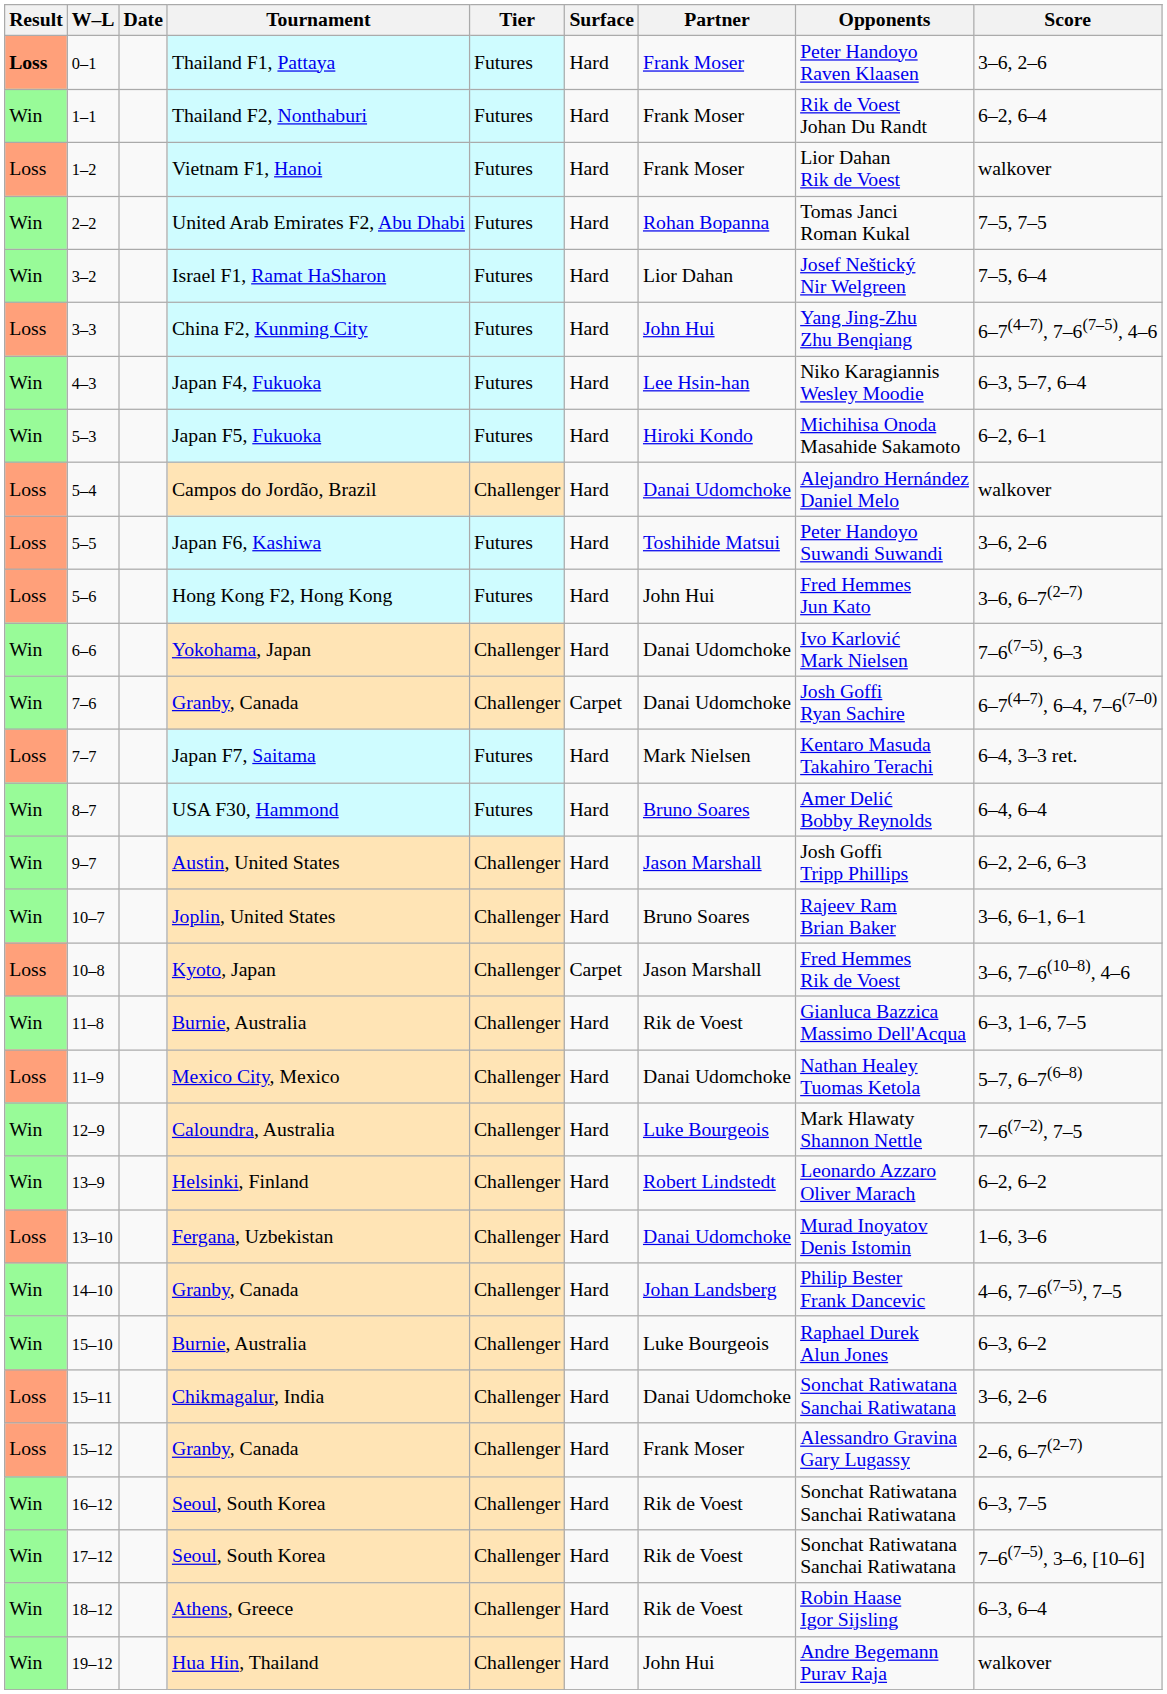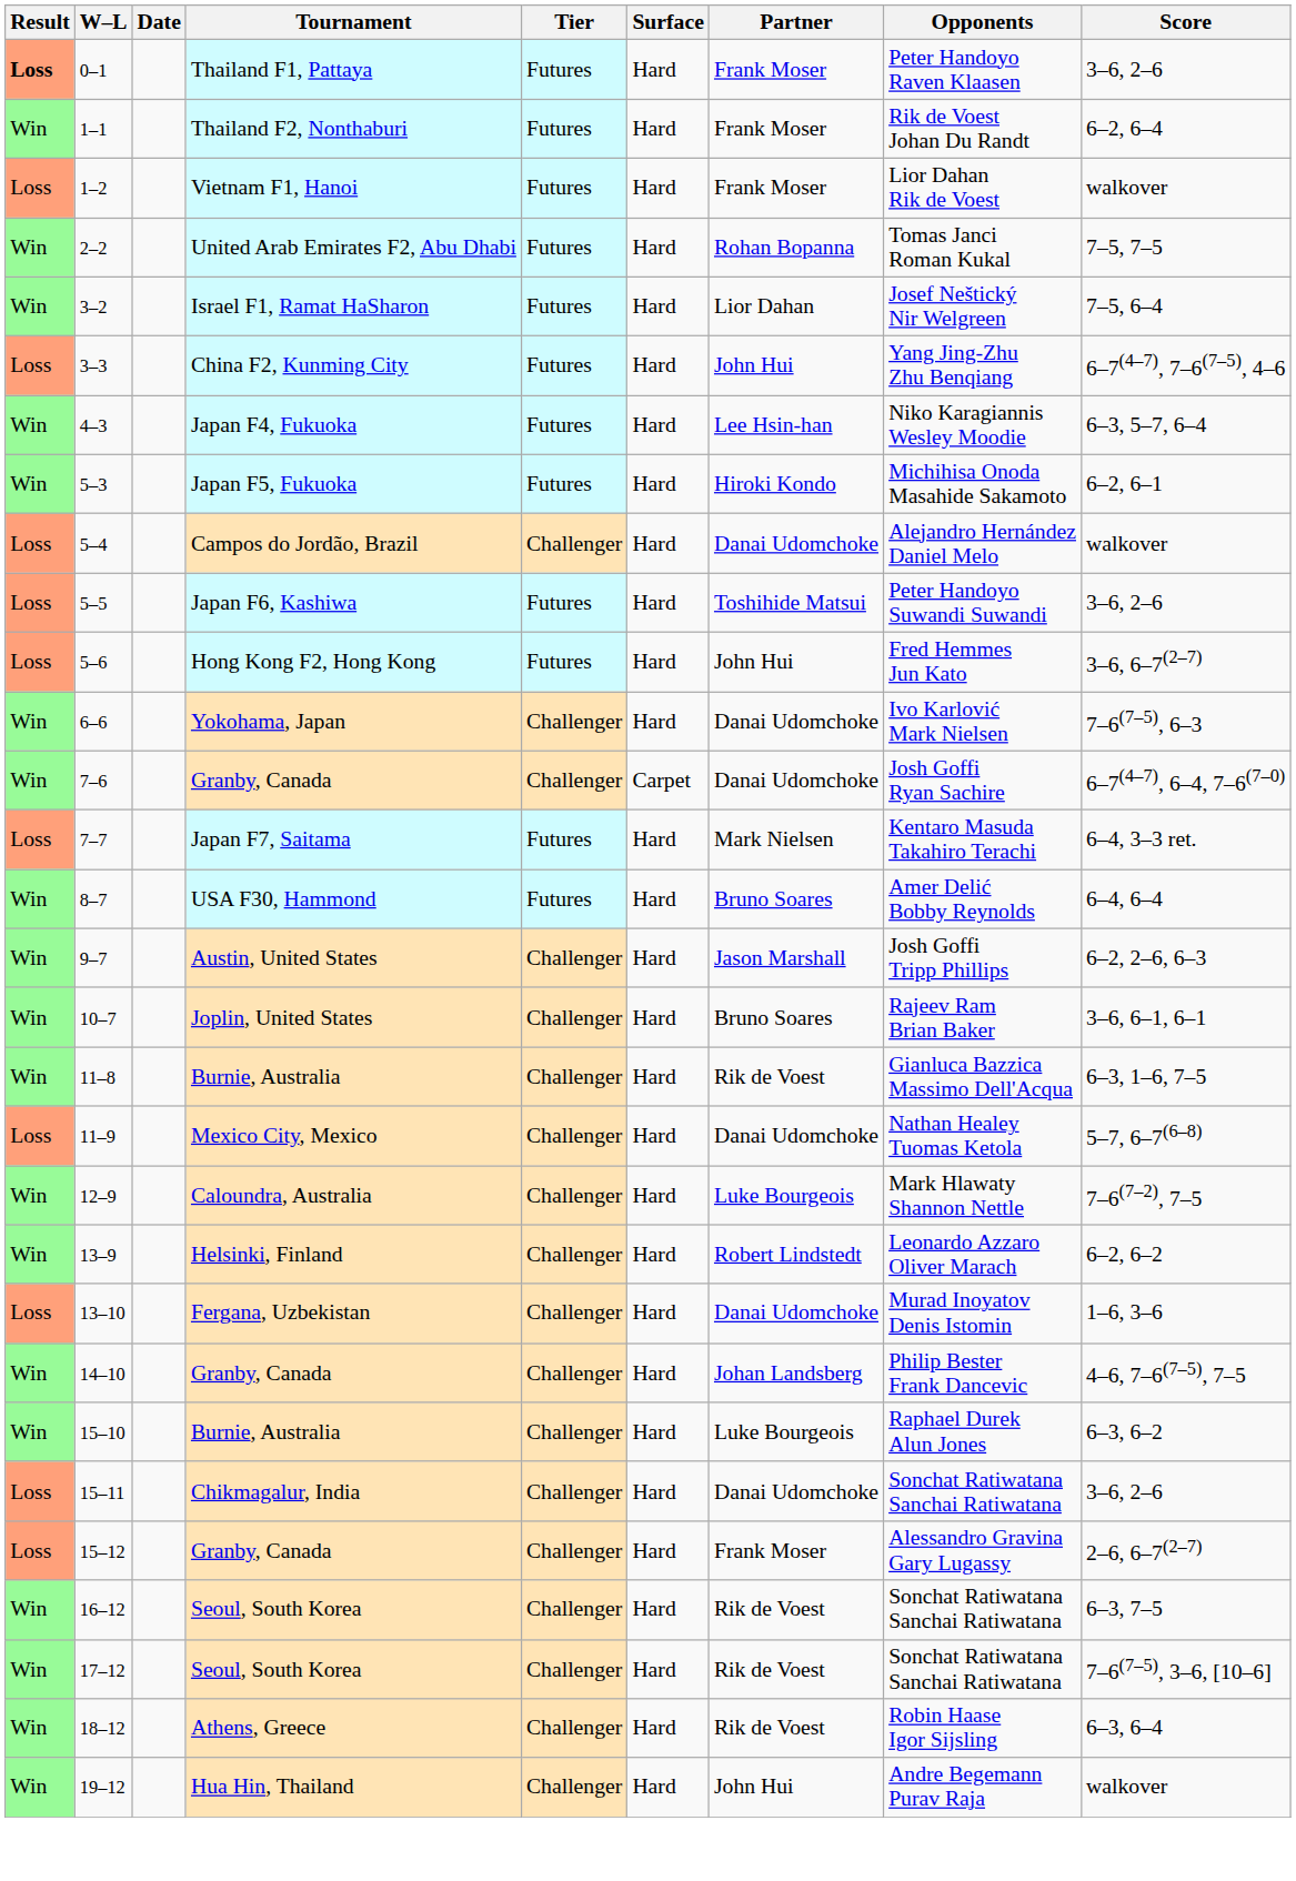 <table class="sortable wikitable">
 <tr>
 <th>Result</th>
 <th class=unsortable>W–L</th>
 <th>Date</th>
 <th>Tournament</th>
 <th>Tier</th>
 <th>Surface</th>
 <th>Partner</th>
 <th>Opponents</th>
 <th class=unsortable>Score</th>
 </tr>
 <tr>
 <td bgcolor=FFA07A><strong>Loss</strong></td>
 <td><small>0–1</small></td>
 <td></td>
 <td style=background:#cffcff>Thailand F1, <a href='#'>Pattaya</a></td>
 <td style=background:#cffcff>Futures</td>
 <td>Hard</td>
 <td> <a href='#'>Frank Moser</a></td>
 <td> <a href='#'>Peter Handoyo</a> <br> <a href='#'>Raven Klaasen</a></td>
 <td>3–6, 2–6</td>
 </tr>
 <tr>
 <td bgcolor=98FB98>Win</td>
 <td><small>1–1</small></td>
 <td></td>
 <td style=background:#cffcff>Thailand F2, <a href='#'>Nonthaburi</a></td>
 <td style=background:#cffcff>Futures</td>
 <td>Hard</td>
 <td> Frank Moser</td>
 <td> <a href='#'>Rik de Voest</a> <br> Johan Du Randt</td>
 <td>6–2, 6–4</td>
 </tr>
 <tr>
 <td bgcolor=FFA07A>Loss</td>
 <td><small>1–2</small></td>
 <td></td>
 <td style=background:#cffcff>Vietnam F1, <a href='#'>Hanoi</a></td>
 <td style=background:#cffcff>Futures</td>
 <td>Hard</td>
 <td> Frank Moser</td>
 <td> Lior Dahan <br> <a href='#'>Rik de Voest</a></td>
 <td>walkover</td>
 </tr>
 <tr>
 <td bgcolor=98FB98>Win</td>
 <td><small>2–2</small></td>
 <td></td>
 <td style=background:#cffcff>United Arab Emirates F2, <a href='#'>Abu Dhabi</a></td>
 <td style=background:#cffcff>Futures</td>
 <td>Hard</td>
 <td> <a href='#'>Rohan Bopanna</a></td>
 <td> Tomas Janci <br> Roman Kukal</td>
 <td>7–5, 7–5</td>
 </tr>
 <tr>
 <td bgcolor=98FB98>Win</td>
 <td><small>3–2</small></td>
 <td></td>
 <td style=background:#cffcff>Israel F1, <a href='#'>Ramat HaSharon</a></td>
 <td style=background:#cffcff>Futures</td>
 <td>Hard</td>
 <td> Lior Dahan</td>
 <td> <a href='#'>Josef Neštický</a> <br> <a href='#'>Nir Welgreen</a></td>
 <td>7–5, 6–4</td>
 </tr>
 <tr>
 <td bgcolor=FFA07A>Loss</td>
 <td><small>3–3</small></td>
 <td></td>
 <td style=background:#cffcff>China F2, <a href='#'>Kunming City</a></td>
 <td style=background:#cffcff>Futures</td>
 <td>Hard</td>
 <td> <a href='#'>John Hui</a></td>
 <td> <a href='#'>Yang Jing-Zhu</a> <br> <a href='#'>Zhu Benqiang</a></td>
 <td>6–7<sup>(4–7)</sup>, 7–6<sup>(7–5)</sup>, 4–6</td>
 </tr>
 <tr>
 <td bgcolor=98FB98>Win</td>
 <td><small>4–3</small></td>
 <td></td>
 <td style=background:#cffcff>Japan F4, <a href='#'>Fukuoka</a></td>
 <td style=background:#cffcff>Futures</td>
 <td>Hard</td>
 <td> <a href='#'>Lee Hsin-han</a></td>
 <td> Niko Karagiannis <br> <a href='#'>Wesley Moodie</a></td>
 <td>6–3, 5–7, 6–4</td>
 </tr>
 <tr>
 <td bgcolor=98FB98>Win</td>
 <td><small>5–3</small></td>
 <td></td>
 <td style=background:#cffcff>Japan F5, <a href='#'>Fukuoka</a></td>
 <td style=background:#cffcff>Futures</td>
 <td>Hard</td>
 <td> <a href='#'>Hiroki Kondo</a></td>
 <td> <a href='#'>Michihisa Onoda</a> <br> Masahide Sakamoto</td>
 <td>6–2, 6–1</td>
 </tr>
 <tr>
 <td bgcolor=FFA07A>Loss</td>
 <td><small>5–4</small></td>
 <td></td>
 <td style="background:moccasin;">Campos do Jordão, Brazil</td>
 <td style="background:moccasin;">Challenger</td>
 <td>Hard</td>
 <td> <a href='#'>Danai Udomchoke</a></td>
 <td> <a href='#'>Alejandro Hernández</a> <br> <a href='#'>Daniel Melo</a></td>
 <td>walkover</td>
 </tr>
 <tr>
 <td bgcolor=FFA07A>Loss</td>
 <td><small>5–5</small></td>
 <td></td>
 <td style=background:#cffcff>Japan F6, <a href='#'>Kashiwa</a></td>
 <td style=background:#cffcff>Futures</td>
 <td>Hard</td>
 <td> <a href='#'>Toshihide Matsui</a></td>
 <td> <a href='#'>Peter Handoyo</a> <br> <a href='#'>Suwandi Suwandi</a></td>
 <td>3–6, 2–6</td>
 </tr>
 <tr>
 <td bgcolor=FFA07A>Loss</td>
 <td><small>5–6</small></td>
 <td></td>
 <td style=background:#cffcff>Hong Kong F2, Hong Kong</td>
 <td style=background:#cffcff>Futures</td>
 <td>Hard</td>
 <td> John Hui</td>
 <td> <a href='#'>Fred Hemmes</a> <br> <a href='#'>Jun Kato</a></td>
 <td>3–6, 6–7<sup>(2–7)</sup></td>
 </tr>
 <tr>
 <td bgcolor=98FB98>Win</td>
 <td><small>6–6</small></td>
 <td></td>
 <td style="background:moccasin;"><a href='#'>Yokohama</a>, Japan</td>
 <td style="background:moccasin;">Challenger</td>
 <td>Hard</td>
 <td> Danai Udomchoke</td>
 <td> <a href='#'>Ivo Karlović</a> <br> <a href='#'>Mark Nielsen</a></td>
 <td>7–6<sup>(7–5)</sup>, 6–3</td>
 </tr>
 <tr>
 <td bgcolor=98FB98>Win</td>
 <td><small>7–6</small></td>
 <td></td>
 <td style="background:moccasin;"><a href='#'>Granby</a>, Canada</td>
 <td style="background:moccasin;">Challenger</td>
 <td>Carpet</td>
 <td> Danai Udomchoke</td>
 <td> <a href='#'>Josh Goffi</a> <br> <a href='#'>Ryan Sachire</a></td>
 <td>6–7<sup>(4–7)</sup>, 6–4, 7–6<sup>(7–0)</sup></td>
 </tr>
 <tr>
 <td bgcolor=FFA07A>Loss</td>
 <td><small>7–7</small></td>
 <td></td>
 <td style=background:#cffcff>Japan F7, <a href='#'>Saitama</a></td>
 <td style=background:#cffcff>Futures</td>
 <td>Hard</td>
 <td> Mark Nielsen</td>
 <td> <a href='#'>Kentaro Masuda</a> <br> <a href='#'>Takahiro Terachi</a></td>
 <td>6–4, 3–3 ret.</td>
 </tr>
 <tr>
 <td bgcolor=98FB98>Win</td>
 <td><small>8–7</small></td>
 <td></td>
 <td style=background:#cffcff>USA F30, <a href='#'>Hammond</a></td>
 <td style=background:#cffcff>Futures</td>
 <td>Hard</td>
 <td> <a href='#'>Bruno Soares</a></td>
 <td> <a href='#'>Amer Delić</a> <br> <a href='#'>Bobby Reynolds</a></td>
 <td>6–4, 6–4</td>
 </tr>
 <tr>
 <td bgcolor=98FB98>Win</td>
 <td><small>9–7</small></td>
 <td></td>
 <td style="background:moccasin;"><a href='#'>Austin</a>, United States</td>
 <td style="background:moccasin;">Challenger</td>
 <td>Hard</td>
 <td> <a href='#'>Jason Marshall</a></td>
 <td> Josh Goffi <br> <a href='#'>Tripp Phillips</a></td>
 <td>6–2, 2–6, 6–3</td>
 </tr>
 <tr>
 <td bgcolor=98FB98>Win</td>
 <td><small>10–7</small></td>
 <td></td>
 <td style="background:moccasin;"><a href='#'>Joplin</a>, United States</td>
 <td style="background:moccasin;">Challenger</td>
 <td>Hard</td>
 <td> Bruno Soares</td>
 <td> <a href='#'>Rajeev Ram</a> <br> <a href='#'>Brian Baker</a></td>
 <td>3–6, 6–1, 6–1</td>
 </tr>
 <tr>
-<td bgcolor=FFA07A>Loss</td>
-<td><small>10–8</small></td>
-<td></td>
-<td style="background:moccasin;"><a href='#'>Kyoto</a>, Japan</td>
-<td style="background:moccasin;">Challenger</td>
-<td>Carpet</td>
-<td> Jason Marshall</td>
-<td> <a href='#'>Fred Hemmes</a> <br> <a href='#'>Rik de Voest</a></td>
-<td>3–6, 7–6<sup>(10–8)</sup>, 4–6</td>
-</tr>
-<tr>
 <td bgcolor=98FB98>Win</td>
 <td><small>11–8</small></td>
 <td></td>
 <td style="background:moccasin;"><a href='#'>Burnie</a>, Australia</td>
 <td style="background:moccasin;">Challenger</td>
 <td>Hard</td>
 <td> Rik de Voest</td>
 <td> <a href='#'>Gianluca Bazzica</a> <br> <a href='#'>Massimo Dell'Acqua</a></td>
 <td>6–3, 1–6, 7–5</td>
 </tr>
 <tr>
 <td bgcolor=FFA07A>Loss</td>
 <td><small>11–9</small></td>
 <td></td>
 <td style="background:moccasin;"><a href='#'>Mexico City</a>, Mexico</td>
 <td style="background:moccasin;">Challenger</td>
 <td>Hard</td>
 <td> Danai Udomchoke</td>
 <td> <a href='#'>Nathan Healey</a> <br> <a href='#'>Tuomas Ketola</a></td>
 <td>5–7, 6–7<sup>(6–8)</sup></td>
 </tr>
 <tr>
 <td bgcolor=98FB98>Win</td>
 <td><small>12–9</small></td>
 <td></td>
 <td style="background:moccasin;"><a href='#'>Caloundra</a>, Australia</td>
 <td style="background:moccasin;">Challenger</td>
 <td>Hard</td>
 <td> <a href='#'>Luke Bourgeois</a></td>
 <td> Mark Hlawaty <br> <a href='#'>Shannon Nettle</a></td>
 <td>7–6<sup>(7–2)</sup>, 7–5</td>
 </tr>
 <tr>
 <td bgcolor=98FB98>Win</td>
 <td><small>13–9</small></td>
 <td></td>
 <td style="background:moccasin;"><a href='#'>Helsinki</a>, Finland</td>
 <td style="background:moccasin;">Challenger</td>
 <td>Hard</td>
 <td> <a href='#'>Robert Lindstedt</a></td>
 <td> <a href='#'>Leonardo Azzaro</a> <br> <a href='#'>Oliver Marach</a></td>
 <td>6–2, 6–2</td>
 </tr>
 <tr>
 <td bgcolor=FFA07A>Loss</td>
 <td><small>13–10</small></td>
 <td></td>
 <td style="background:moccasin;"><a href='#'>Fergana</a>, Uzbekistan</td>
 <td style="background:moccasin;">Challenger</td>
 <td>Hard</td>
 <td> <a href='#'>Danai Udomchoke</a></td>
 <td> <a href='#'>Murad Inoyatov</a> <br> <a href='#'>Denis Istomin</a></td>
 <td>1–6, 3–6</td>
 </tr>
 <tr>
 <td bgcolor=98FB98>Win</td>
 <td><small>14–10</small></td>
 <td></td>
 <td style="background:moccasin;"><a href='#'>Granby</a>, Canada</td>
 <td style="background:moccasin;">Challenger</td>
 <td>Hard</td>
 <td> <a href='#'>Johan Landsberg</a></td>
 <td> <a href='#'>Philip Bester</a> <br> <a href='#'>Frank Dancevic</a></td>
 <td>4–6, 7–6<sup>(7–5)</sup>, 7–5</td>
 </tr>
 <tr>
 <td bgcolor=98FB98>Win</td>
 <td><small>15–10</small></td>
 <td></td>
 <td style="background:moccasin;"><a href='#'>Burnie</a>, Australia</td>
 <td style="background:moccasin;">Challenger</td>
 <td>Hard</td>
 <td> Luke Bourgeois</td>
 <td> <a href='#'>Raphael Durek</a> <br> <a href='#'>Alun Jones</a></td>
 <td>6–3, 6–2</td>
 </tr>
 <tr>
 <td bgcolor=FFA07A>Loss</td>
 <td><small>15–11</small></td>
 <td></td>
 <td style="background:moccasin;"><a href='#'>Chikmagalur</a>, India</td>
 <td style="background:moccasin;">Challenger</td>
 <td>Hard</td>
 <td> Danai Udomchoke</td>
 <td> <a href='#'>Sonchat Ratiwatana</a> <br> <a href='#'>Sanchai Ratiwatana</a></td>
 <td>3–6, 2–6</td>
 </tr>
 <tr>
 <td bgcolor=FFA07A>Loss</td>
 <td><small>15–12</small></td>
 <td></td>
 <td style="background:moccasin;"><a href='#'>Granby</a>, Canada</td>
 <td style="background:moccasin;">Challenger</td>
 <td>Hard</td>
 <td> Frank Moser</td>
 <td> <a href='#'>Alessandro Gravina</a> <br> <a href='#'>Gary Lugassy</a></td>
 <td>2–6, 6–7<sup>(2–7)</sup></td>
 </tr>
 <tr>
 <td bgcolor=98FB98>Win</td>
 <td><small>16–12</small></td>
 <td></td>
 <td style="background:moccasin;"><a href='#'>Seoul</a>, South Korea</td>
 <td style="background:moccasin;">Challenger</td>
 <td>Hard</td>
 <td> Rik de Voest</td>
 <td> Sonchat Ratiwatana <br> Sanchai Ratiwatana</td>
 <td>6–3, 7–5</td>
 </tr>
 <tr>
 <td bgcolor=98FB98>Win</td>
 <td><small>17–12</small></td>
 <td></td>
 <td style="background:moccasin;"><a href='#'>Seoul</a>, South Korea</td>
 <td style="background:moccasin;">Challenger</td>
 <td>Hard</td>
 <td> Rik de Voest</td>
 <td> Sonchat Ratiwatana <br> Sanchai Ratiwatana</td>
 <td>7–6<sup>(7–5)</sup>, 3–6, [10–6]</td>
 </tr>
 <tr>
 <td bgcolor=98FB98>Win</td>
 <td><small>18–12</small></td>
 <td></td>
 <td style="background:moccasin;"><a href='#'>Athens</a>, Greece</td>
 <td style="background:moccasin;">Challenger</td>
 <td>Hard</td>
 <td> Rik de Voest</td>
 <td> <a href='#'>Robin Haase</a> <br> <a href='#'>Igor Sijsling</a></td>
 <td>6–3, 6–4</td>
 </tr>
 <tr>
 <td bgcolor=98FB98>Win</td>
 <td><small>19–12</small></td>
 <td></td>
 <td style="background:moccasin;"><a href='#'>Hua Hin</a>, Thailand</td>
 <td style="background:moccasin;">Challenger</td>
 <td>Hard</td>
 <td> John Hui</td>
 <td> <a href='#'>Andre Begemann</a> <br> <a href='#'>Purav Raja</a></td>
 <td>walkover</td>
 </tr>
 </table>
